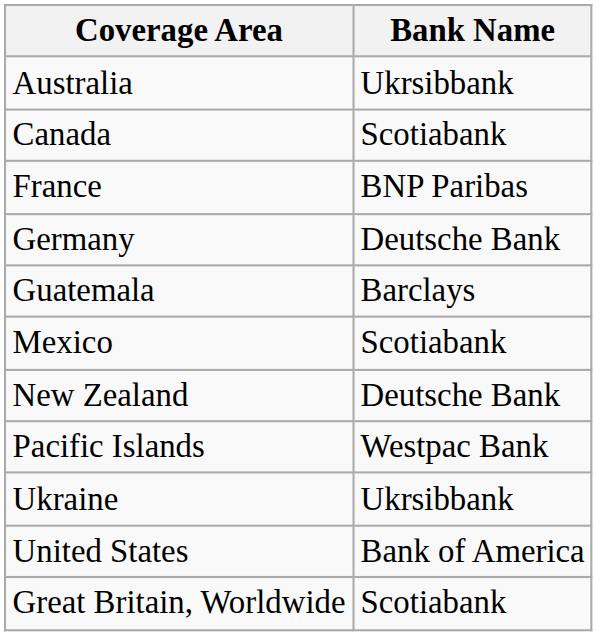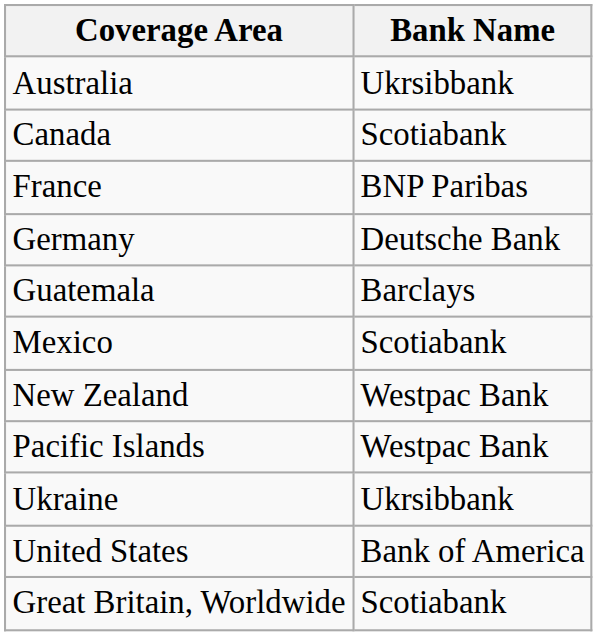 <table class="wikitable" border="1">
 <tr>
 <th>Coverage Area</th>
 <th>Bank Name</th>
 </tr>
 <tr>
 <td>Australia</td>
 <td>Ukrsibbank</td>
 </tr>
 <tr>
 <td>Canada</td>
 <td>Scotiabank</td>
 </tr>
 <tr>
 <td>France</td>
 <td>BNP Paribas</td>
 </tr>
 <tr>
 <td>Germany</td>
 <td>Deutsche Bank</td>
 </tr>
 <tr>
 <td>Guatemala</td>
 <td>Barclays</td>
 </tr>
 <tr>
 <td>Mexico</td>
 <td>Scotiabank</td>
 </tr>
 <tr>
 <td>New Zealand</td>
-<td>Deutsche Bank</td>
+<td>Westpac Bank</td>
 </tr>
 <tr>
 <td>Pacific Islands</td>
 <td>Westpac Bank</td>
 </tr>
 <tr>
 <td>Ukraine</td>
 <td>Ukrsibbank</td>
 </tr>
 <tr>
 <td>United States</td>
 <td>Bank of America</td>
 </tr>
 <tr>
 <td>Great Britain, Worldwide</td>
 <td>Scotiabank</td>
 </tr>
 </table>
